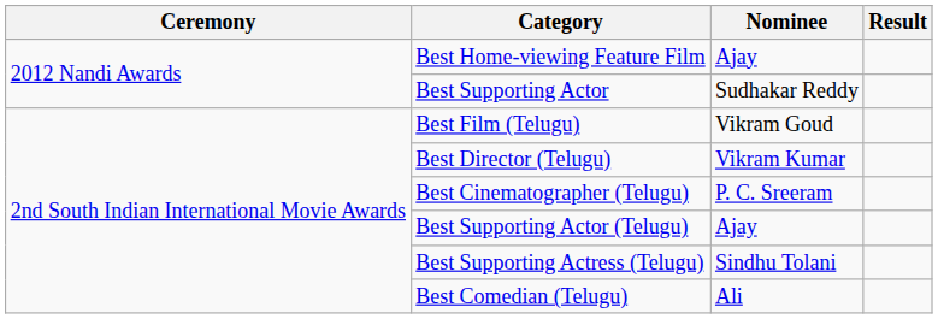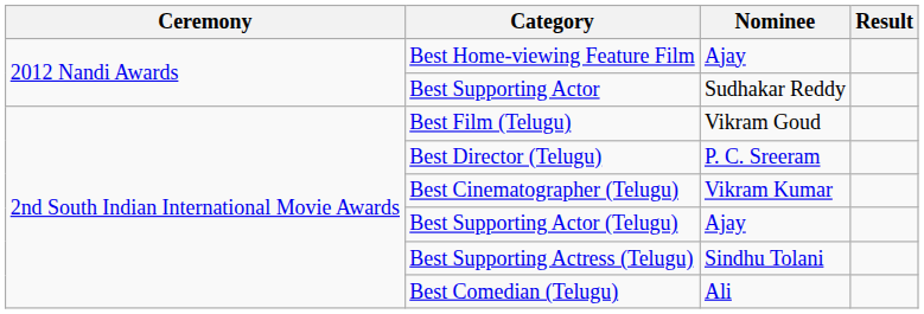 <table class="wikitable">
 <tr>
 <th>Ceremony</th>
 <th>Category</th>
 <th>Nominee</th>
 <th>Result</th>
 </tr>
 <tr>
 <td rowspan="2"><a href='#'>2012 Nandi Awards</a></td>
 <td><a href='#'>Best Home-viewing Feature Film</a></td>
 <td><a href='#'>Ajay</a></td>
 <td></td>
 </tr>
 <tr>
 <td><a href='#'>Best Supporting Actor</a></td>
 <td>Sudhakar Reddy</td>
 <td></td>
 </tr>
 <tr>
 <td rowspan="6"><a href='#'>2nd South Indian International Movie Awards</a></td>
 <td><a href='#'>Best Film (Telugu)</a></td>
 <td>Vikram Goud</td>
 <td></td>
 </tr>
 <tr>
 <td><a href='#'>Best Director (Telugu)</a></td>
-<td><a href='#'>Vikram Kumar</a></td>
+<td><a href='#'>P. C. Sreeram</a></td>
 <td></td>
 </tr>
 <tr>
 <td><a href='#'>Best Cinematographer (Telugu)</a></td>
-<td><a href='#'>P. C. Sreeram</a></td>
+<td><a href='#'>Vikram Kumar</a></td>
 <td></td>
 </tr>
 <tr>
 <td><a href='#'>Best Supporting Actor (Telugu)</a></td>
 <td><a href='#'>Ajay</a></td>
 <td></td>
 </tr>
 <tr>
 <td><a href='#'>Best Supporting Actress (Telugu)</a></td>
 <td><a href='#'>Sindhu Tolani</a></td>
 <td></td>
 </tr>
 <tr>
 <td><a href='#'>Best Comedian (Telugu)</a></td>
 <td><a href='#'>Ali</a></td>
 <td></td>
 </tr>
 </table>
